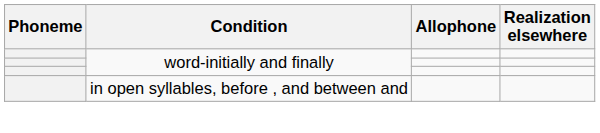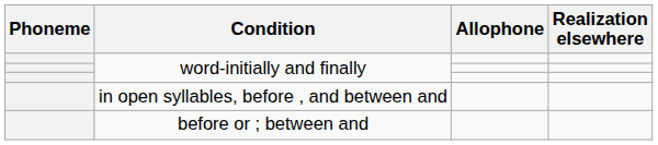 <table class="wikitable" style="text-align:center">
 <tr>
 <th>Phoneme</th>
 <th>Condition</th>
 <th>Allophone</th>
 <th>Realization<br>elsewhere</th>
 </tr>
 <tr>
 <th></th>
 <td rowspan="3">word-initially and finally</td>
 <td></td>
 <td></td>
 </tr>
 <tr>
 <th></th>
 <td></td>
 <td></td>
 </tr>
 <tr>
 <th></th>
 <td></td>
 <td></td>
 </tr>
 <tr>
 <th></th>
 <td>in open syllables, before , and between  and </td>
 <td></td>
 <td></td>
 </tr>
+<tr>
+<th></th>
+<td>before  or ; between  and </td>
+<td></td>
+<td></td>
+</tr>
 </table>
